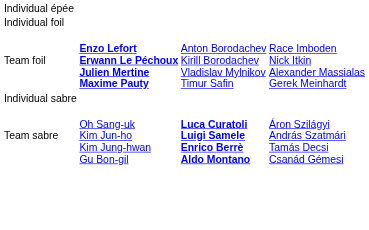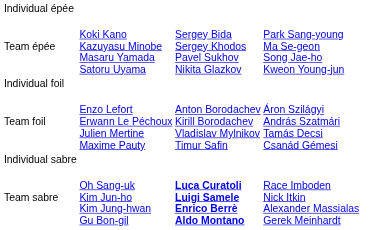 <table>
 <tr>
 <td>Individual épée<br></td>
 <td></td>
 <td></td>
 <td></td>
+</tr>
+<tr>
+<td>Team épée<br></td>
+<td><br><a href='#'>Koki Kano</a><br><a href='#'>Kazuyasu Minobe</a><br><a href='#'>Masaru Yamada</a><br><a href='#'>Satoru Uyama</a></td>
+<td><br><a href='#'>Sergey Bida</a><br><a href='#'>Sergey Khodos</a><br><a href='#'>Pavel Sukhov</a><br><a href='#'>Nikita Glazkov</a></td>
+<td><br><a href='#'>Park Sang-young</a><br><a href='#'>Ma Se-geon</a><br><a href='#'>Song Jae-ho</a><br><a href='#'>Kweon Young-jun</a></td>
 </tr>
 <tr>
 <td>Individual foil<br></td>
 <td></td>
 <td></td>
 <td></td>
 </tr>
 <tr>
 <td>Team foil<br></td>
-<td><strong><br><a href='#'>Enzo Lefort</a><br><a href='#'>Erwann Le Péchoux</a><br><a href='#'>Julien Mertine</a><br><a href='#'>Maxime Pauty</a></strong></td>
+<td><br><a href='#'>Enzo Lefort</a><br><a href='#'>Erwann Le Péchoux</a><br><a href='#'>Julien Mertine</a><br><a href='#'>Maxime Pauty</a></td>
 <td><br><a href='#'>Anton Borodachev</a><br><a href='#'>Kirill Borodachev</a><br><a href='#'>Vladislav Mylnikov</a><br><a href='#'>Timur Safin</a></td>
-<td><br><a href='#'>Race Imboden</a><br><a href='#'>Nick Itkin</a><br><a href='#'>Alexander Massialas</a><br><a href='#'>Gerek Meinhardt</a></td>
+<td><br><a href='#'>Áron Szilágyi</a><br><a href='#'>András Szatmári</a><br><a href='#'>Tamás Decsi</a><br><a href='#'>Csanád Gémesi</a></td>
 </tr>
 <tr>
 <td>Individual sabre<br></td>
 <td></td>
 <td></td>
 <td></td>
 </tr>
 <tr>
 <td>Team sabre<br></td>
 <td><br><a href='#'>Oh Sang-uk</a><br><a href='#'>Kim Jun-ho</a><br><a href='#'>Kim Jung-hwan</a><br><a href='#'>Gu Bon-gil</a></td>
 <td><strong><br><a href='#'>Luca Curatoli</a><br><a href='#'>Luigi Samele</a><br><a href='#'>Enrico Berrè</a><br><a href='#'>Aldo Montano</a></strong></td>
-<td><br><a href='#'>Áron Szilágyi</a><br><a href='#'>András Szatmári</a><br><a href='#'>Tamás Decsi</a><br><a href='#'>Csanád Gémesi</a></td>
+<td><br><a href='#'>Race Imboden</a><br><a href='#'>Nick Itkin</a><br><a href='#'>Alexander Massialas</a><br><a href='#'>Gerek Meinhardt</a></td>
 </tr>
 </table>
